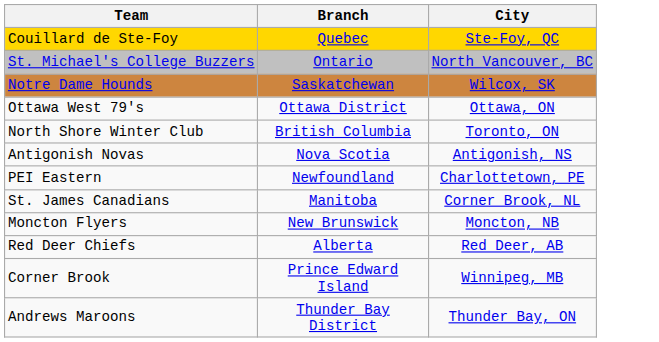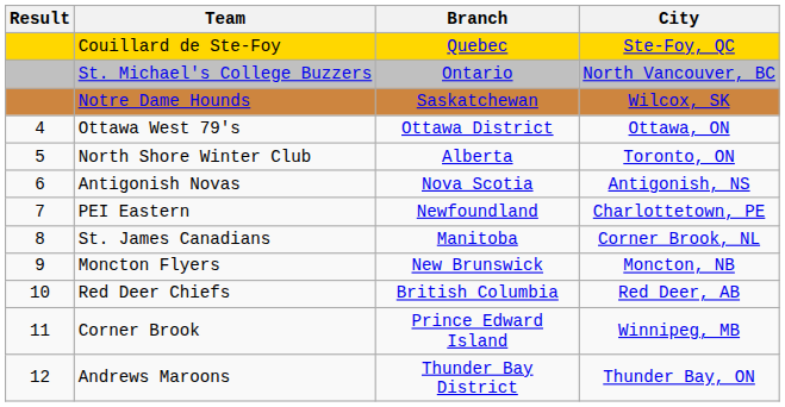 <table class="wikitable" style="text-align: center;">
 <tr>
+<th width=20>Result</th>
 <th>Team</th>
 <th width=150>Branch</th>
 <th>City</th>
 </tr>
 <tr bgcolor=gold>
+<td></td>
 <td align="left">Couillard de Ste-Foy</td>
 <td><a href='#'>Quebec</a></td>
 <td><a href='#'>Ste-Foy, QC</a></td>
 </tr>
 <tr bgcolor=silver>
+<td></td>
 <td align="left"><a href='#'>St. Michael's College Buzzers</a></td>
 <td><a href='#'>Ontario</a></td>
 <td><a href='#'>North Vancouver, BC</a></td>
 </tr>
 <tr bgcolor=Peru>
+<td></td>
 <td align="left"><a href='#'>Notre Dame Hounds</a></td>
 <td><a href='#'>Saskatchewan</a></td>
 <td><a href='#'>Wilcox, SK</a></td>
 </tr>
 <tr>
+<td>4</td>
 <td align="left">Ottawa West 79's</td>
 <td><a href='#'>Ottawa District</a></td>
 <td><a href='#'>Ottawa, ON</a></td>
 </tr>
 <tr>
+<td>5</td>
 <td align="left">North Shore Winter Club</td>
-<td><a href='#'>British Columbia</a></td>
+<td><a href='#'>Alberta</a></td>
 <td><a href='#'>Toronto, ON</a></td>
 </tr>
 <tr>
+<td>6</td>
 <td align="left">Antigonish Novas</td>
 <td><a href='#'>Nova Scotia</a></td>
 <td><a href='#'>Antigonish, NS</a></td>
 </tr>
 <tr>
+<td>7</td>
 <td align="left">PEI Eastern</td>
 <td><a href='#'>Newfoundland</a></td>
 <td><a href='#'>Charlottetown, PE</a></td>
 </tr>
 <tr>
+<td>8</td>
 <td align="left">St. James Canadians</td>
 <td><a href='#'>Manitoba</a></td>
 <td><a href='#'>Corner Brook, NL</a></td>
 </tr>
 <tr>
+<td>9</td>
 <td align="left">Moncton Flyers</td>
 <td><a href='#'>New Brunswick</a></td>
 <td><a href='#'>Moncton, NB</a></td>
 </tr>
 <tr>
+<td>10</td>
 <td align="left">Red Deer Chiefs</td>
-<td><a href='#'>Alberta</a></td>
+<td><a href='#'>British Columbia</a></td>
 <td><a href='#'>Red Deer, AB</a></td>
 </tr>
 <tr>
+<td>11</td>
 <td align="left">Corner Brook</td>
 <td><a href='#'>Prince Edward Island</a></td>
 <td><a href='#'>Winnipeg, MB</a></td>
 </tr>
 <tr>
+<td>12</td>
 <td align="left">Andrews Maroons</td>
 <td><a href='#'>Thunder Bay District</a></td>
 <td><a href='#'>Thunder Bay, ON</a></td>
 </tr>
 </table>
